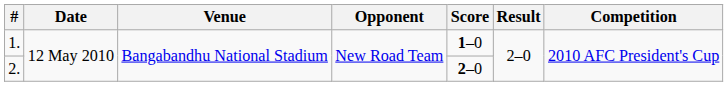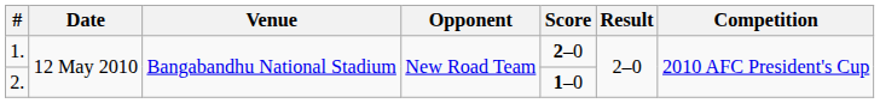 <table class="wikitable">
 <tr>
 <th>#</th>
 <th>Date</th>
 <th>Venue</th>
 <th>Opponent</th>
 <th>Score</th>
 <th>Result</th>
 <th>Competition</th>
 </tr>
 <tr>
 <td>1.</td>
 <td rowspan=2>12 May 2010</td>
 <td rowspan=2><a href='#'>Bangabandhu National Stadium</a></td>
 <td rowspan=2> <a href='#'>New Road Team</a></td>
-<td align=center><strong>1</strong>–0</td>
+<td align=center><strong>2</strong>–0</td>
 <td align=center rowspan=2>2–0</td>
 <td rowspan=2><a href='#'>2010 AFC President's Cup</a></td>
 </tr>
 <tr>
 <td>2.</td>
-<td align=center><strong>2</strong>–0</td>
+<td align=center><strong>1</strong>–0</td>
 </tr>
 </table>
